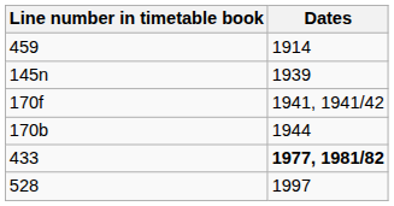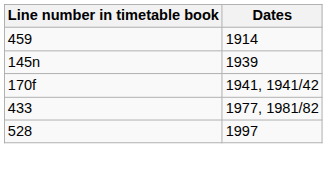 <table class="wikitable float-left">
 <tr>
 <th>Line number in timetable book</th>
 <th>Dates</th>
 </tr>
 <tr>
 <td>459</td>
 <td>1914</td>
 </tr>
 <tr>
 <td>145n</td>
 <td>1939</td>
 </tr>
 <tr>
 <td>170f</td>
 <td>1941, 1941/42</td>
 </tr>
 <tr>
-<td>170b</td>
-<td>1944</td>
-</tr>
-<tr>
 <td>433</td>
-<td><strong>1977, 1981/82</strong></td>
+<td>1977, 1981/82</td>
 </tr>
 <tr>
 <td>528</td>
 <td>1997</td>
 </tr>
 </table>
